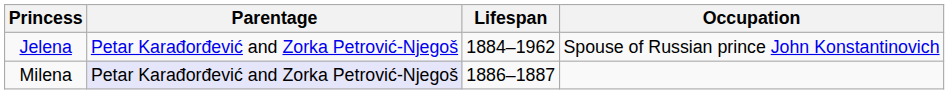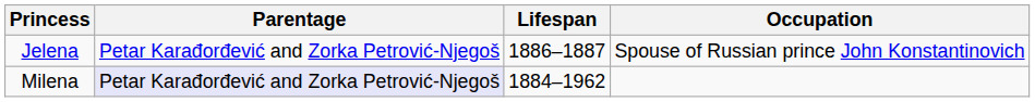 <table class="wikitable sortable" style="text-align:center">
 <tr>
 <th>Princess</th>
 <th>Parentage</th>
 <th>Lifespan</th>
 <th>Occupation</th>
 </tr>
 <tr>
 <td><a href='#'>Jelena</a></td>
 <td><a href='#'>Petar Karađorđević</a> and <a href='#'>Zorka Petrović-Njegoš</a></td>
-<td>1884–1962</td>
+<td>1886–1887</td>
 <td>Spouse of Russian prince <a href='#'>John Konstantinovich</a></td>
 </tr>
 <tr>
 <td>Milena</td>
 <td style="background: lavender;">Petar Karađorđević and Zorka Petrović-Njegoš</td>
-<td>1886–1887</td>
+<td>1884–1962</td>
 </tr>
 </table>
